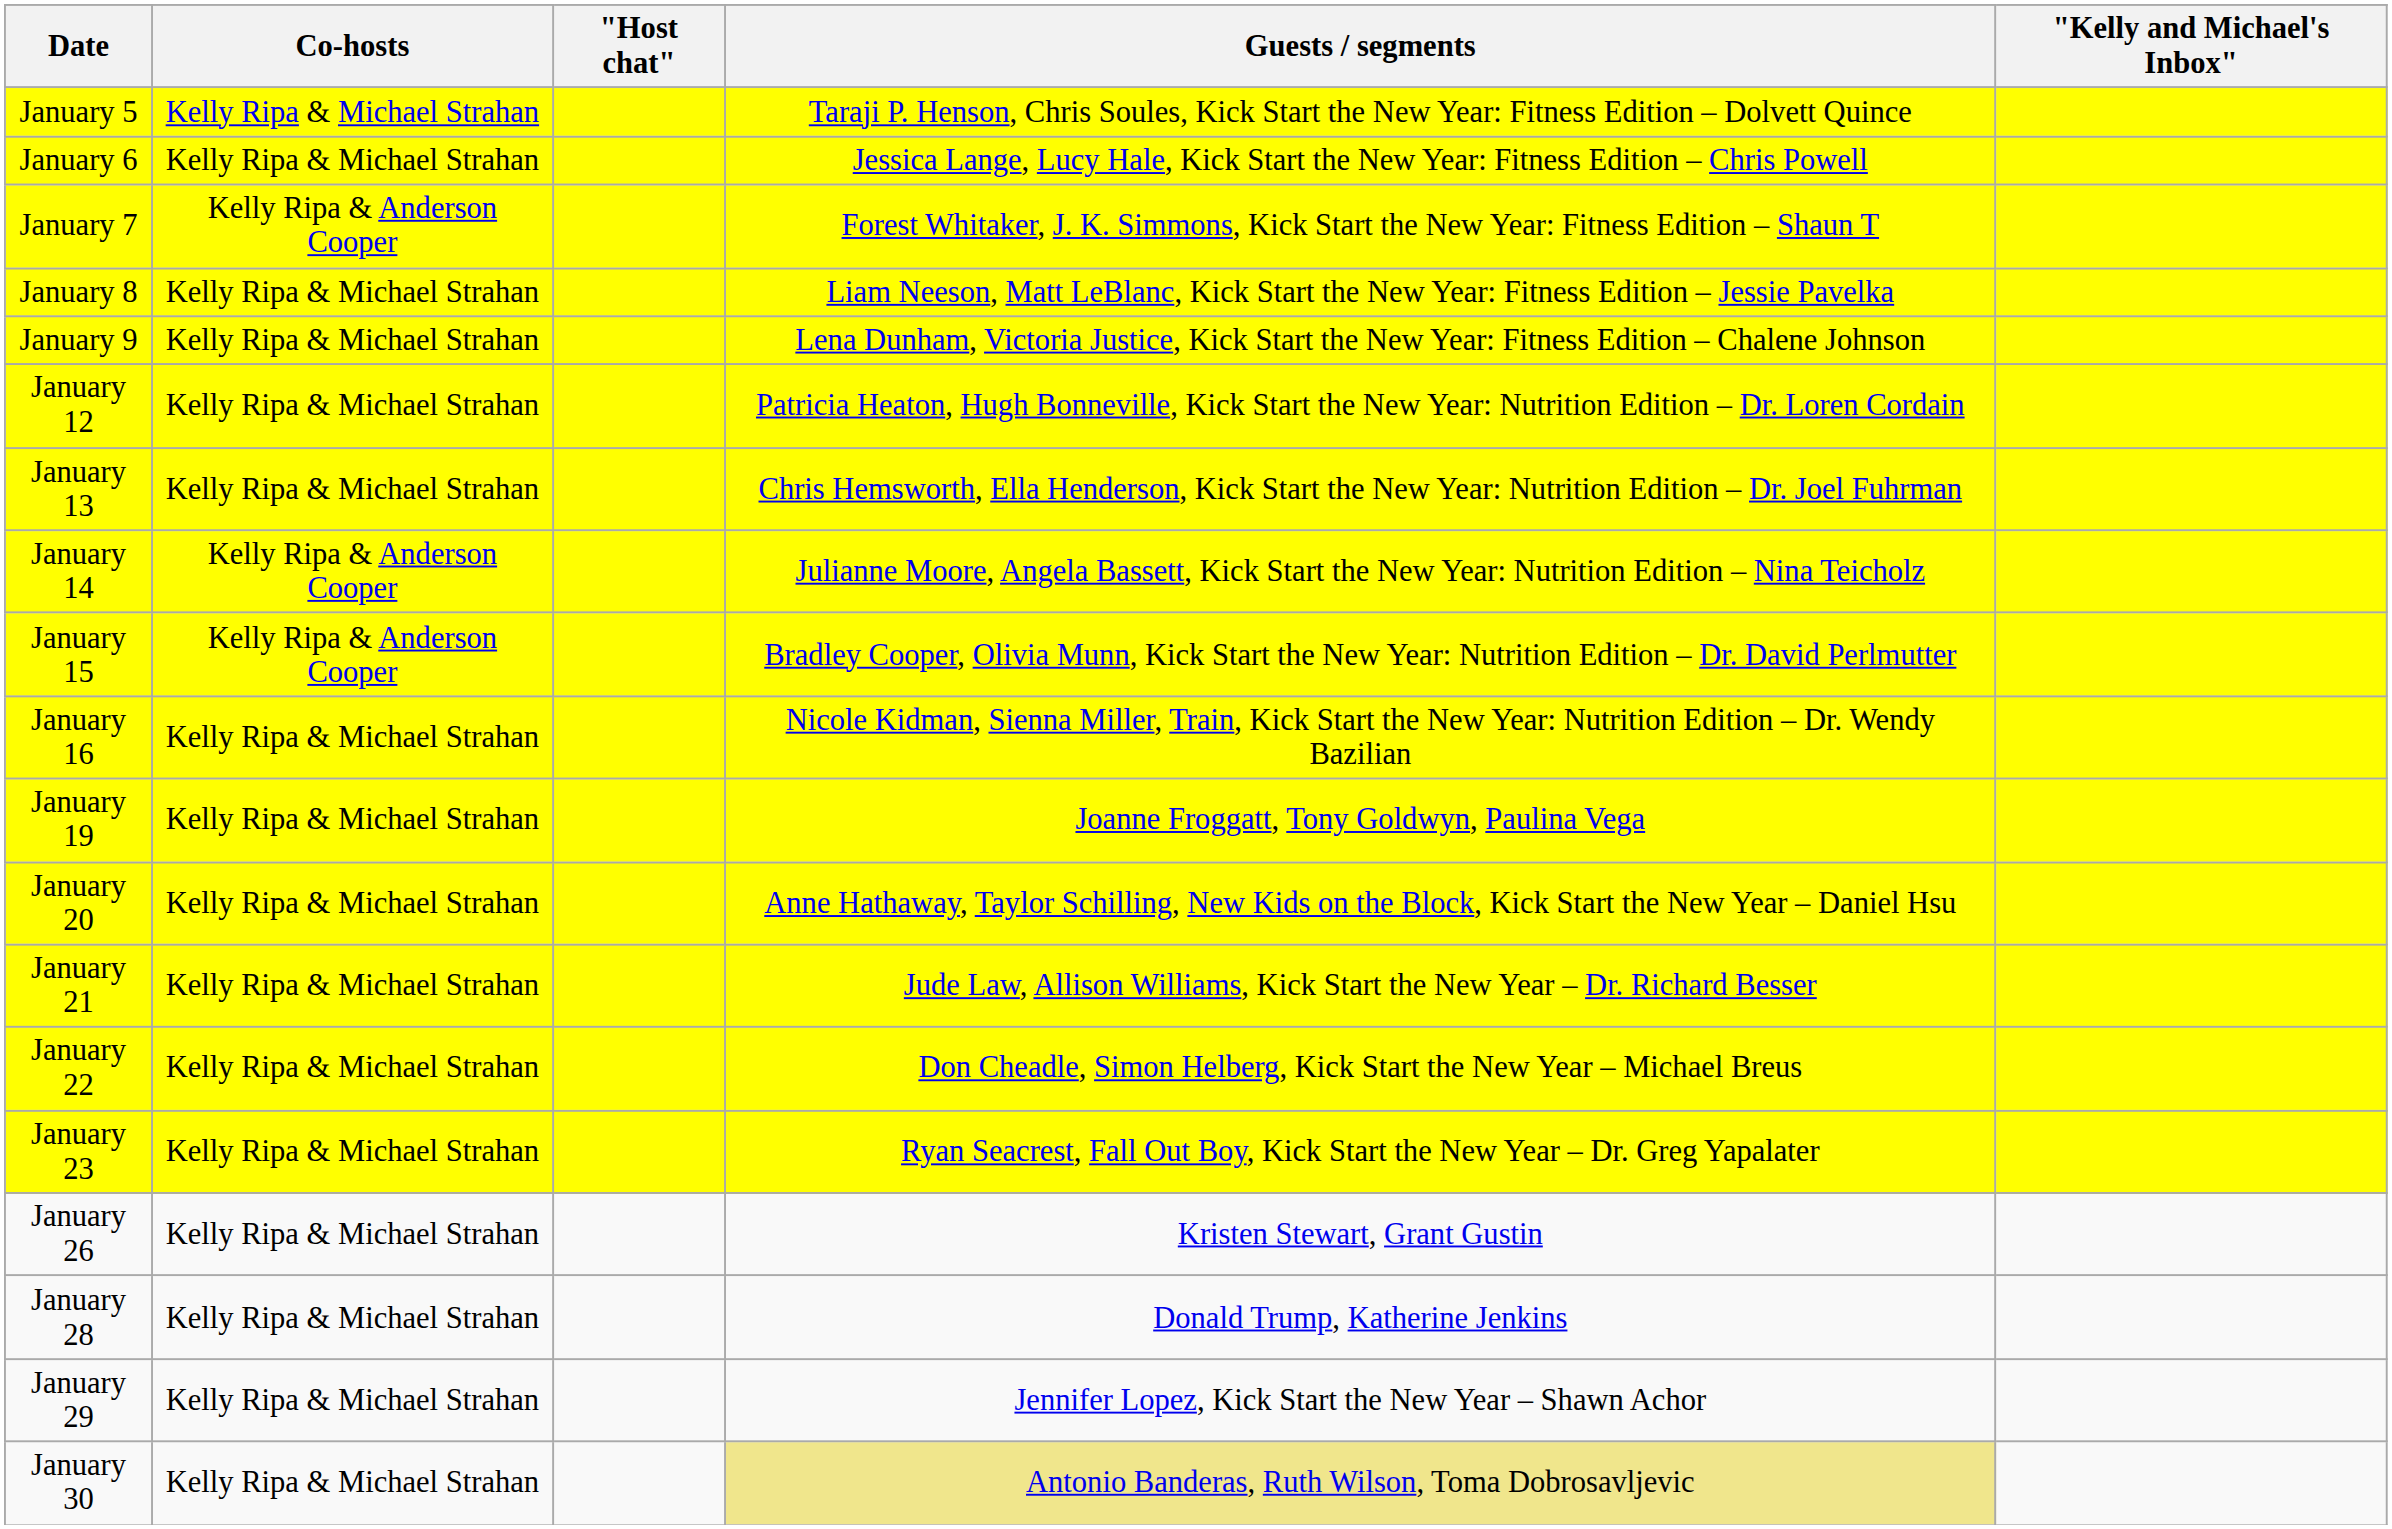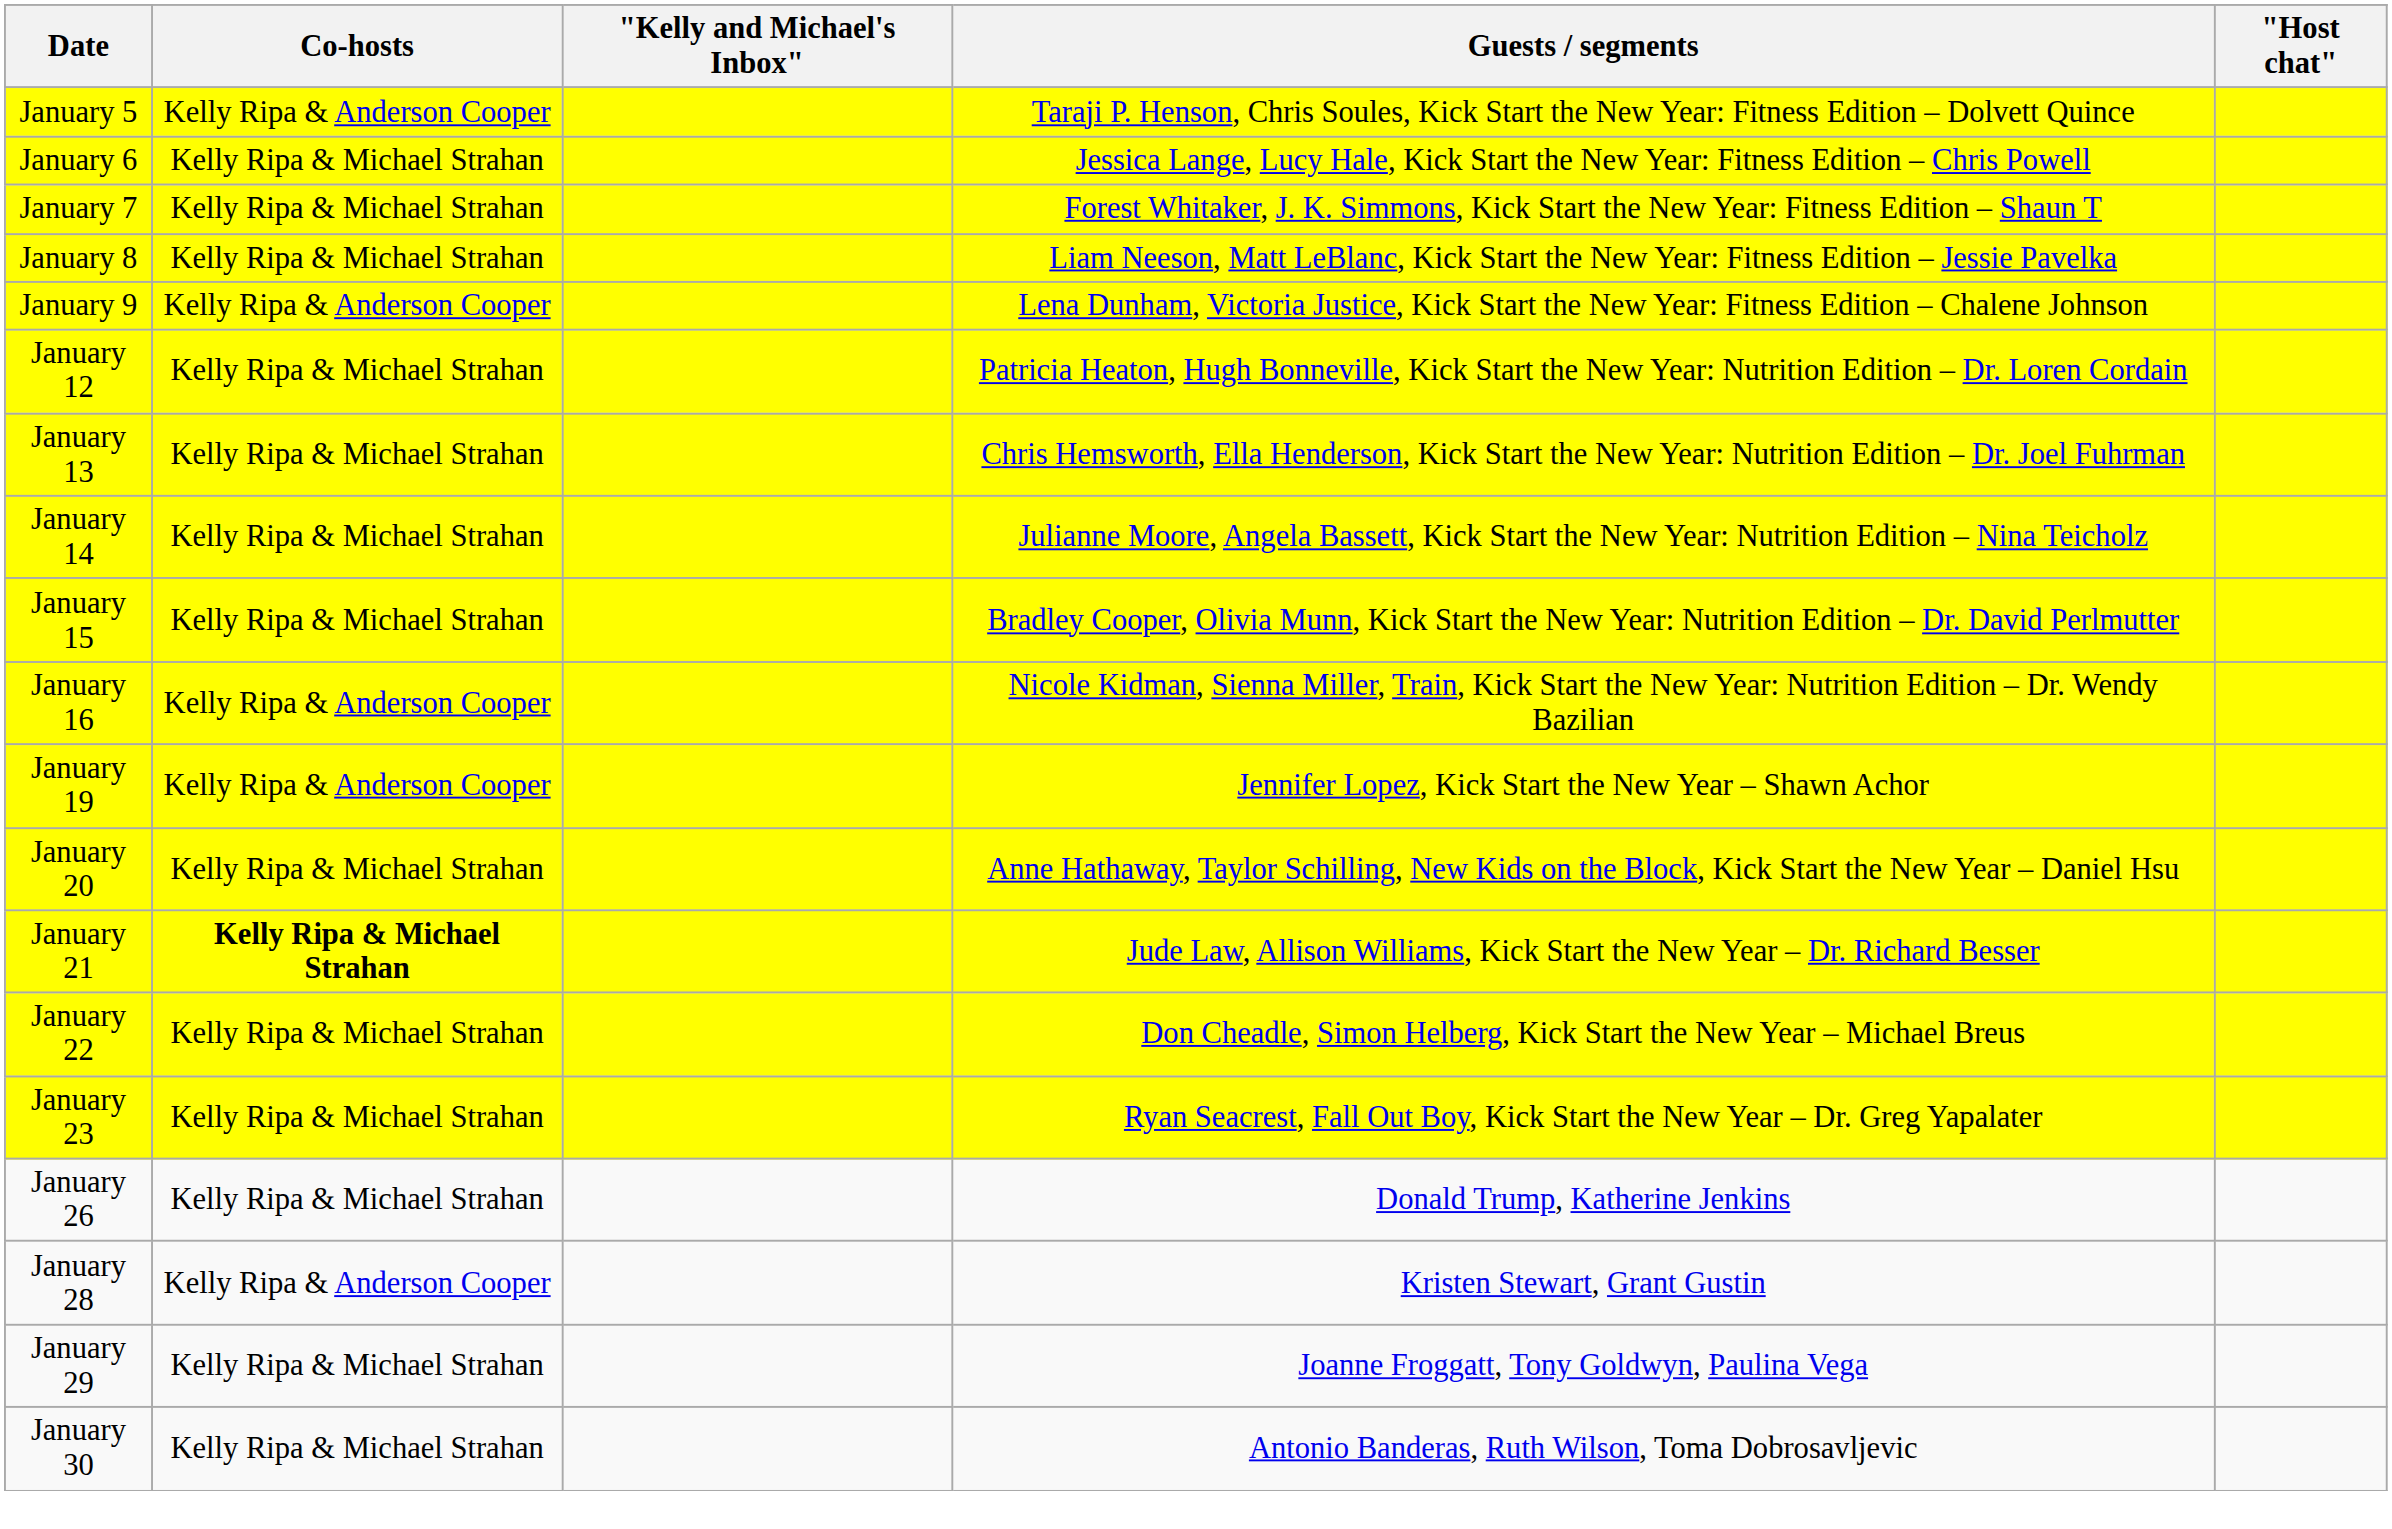 <table class="wikitable sortable" style="text-align:center;">
 <tr>
 <th>Date</th>
 <th>Co-hosts</th>
+<th>"Kelly and Michael's Inbox"</th>
+<th>Guests / segments</th>
 <th>"Host chat"</th>
-<th>Guests / segments</th>
-<th>"Kelly and Michael's Inbox"</th>
 </tr>
 <tr style="background:yellow;">
 <td>January 5</td>
-<td><a href='#'>Kelly Ripa</a> & <a href='#'>Michael Strahan</a></td>
+<td>Kelly Ripa & <a href='#'>Anderson Cooper</a></td>
 <td></td>
 <td><a href='#'>Taraji P. Henson</a>, Chris Soules, Kick Start the New Year: Fitness Edition – Dolvett Quince</td>
 <td></td>
 </tr>
 <tr style="background:yellow;">
 <td>January 6</td>
 <td>Kelly Ripa & Michael Strahan</td>
 <td></td>
 <td><a href='#'>Jessica Lange</a>, <a href='#'>Lucy Hale</a>, Kick Start the New Year: Fitness Edition – <a href='#'>Chris Powell</a></td>
 <td></td>
 </tr>
 <tr style="background:yellow;">
 <td>January 7</td>
-<td>Kelly Ripa & <a href='#'>Anderson Cooper</a></td>
+<td>Kelly Ripa & Michael Strahan</td>
 <td></td>
 <td><a href='#'>Forest Whitaker</a>, <a href='#'>J. K. Simmons</a>, Kick Start the New Year: Fitness Edition – <a href='#'>Shaun T</a></td>
 <td></td>
 </tr>
 <tr style="background:yellow;">
 <td>January 8</td>
 <td>Kelly Ripa & Michael Strahan</td>
 <td></td>
 <td><a href='#'>Liam Neeson</a>, <a href='#'>Matt LeBlanc</a>, Kick Start the New Year: Fitness Edition – <a href='#'>Jessie Pavelka</a></td>
 <td></td>
 </tr>
 <tr style="background:yellow;">
 <td>January 9</td>
-<td>Kelly Ripa & Michael Strahan</td>
+<td>Kelly Ripa & <a href='#'>Anderson Cooper</a></td>
 <td></td>
 <td><a href='#'>Lena Dunham</a>, <a href='#'>Victoria Justice</a>, Kick Start the New Year: Fitness Edition – Chalene Johnson</td>
 <td></td>
 </tr>
 <tr style="background:yellow;">
 <td>January 12</td>
 <td>Kelly Ripa & Michael Strahan</td>
 <td></td>
 <td><a href='#'>Patricia Heaton</a>, <a href='#'>Hugh Bonneville</a>, Kick Start the New Year: Nutrition Edition – <a href='#'>Dr. Loren Cordain</a></td>
 <td></td>
 </tr>
 <tr style="background:yellow;">
 <td>January 13</td>
 <td>Kelly Ripa & Michael Strahan</td>
 <td></td>
 <td><a href='#'>Chris Hemsworth</a>, <a href='#'>Ella Henderson</a>, Kick Start the New Year: Nutrition Edition – <a href='#'>Dr. Joel Fuhrman</a></td>
 <td></td>
 </tr>
 <tr style="background:yellow;">
 <td>January 14</td>
-<td>Kelly Ripa & <a href='#'>Anderson Cooper</a></td>
+<td>Kelly Ripa & Michael Strahan</td>
 <td></td>
 <td><a href='#'>Julianne Moore</a>, <a href='#'>Angela Bassett</a>, Kick Start the New Year: Nutrition Edition – <a href='#'>Nina Teicholz</a></td>
 <td></td>
 </tr>
 <tr style="background:yellow;">
 <td>January 15</td>
-<td>Kelly Ripa & <a href='#'>Anderson Cooper</a></td>
+<td>Kelly Ripa & Michael Strahan</td>
 <td></td>
 <td><a href='#'>Bradley Cooper</a>, <a href='#'>Olivia Munn</a>, Kick Start the New Year: Nutrition Edition – <a href='#'>Dr. David Perlmutter</a></td>
 <td></td>
 </tr>
 <tr style="background:yellow;">
 <td>January 16</td>
-<td>Kelly Ripa & Michael Strahan</td>
+<td>Kelly Ripa & <a href='#'>Anderson Cooper</a></td>
 <td></td>
 <td><a href='#'>Nicole Kidman</a>, <a href='#'>Sienna Miller</a>, <a href='#'>Train</a>, Kick Start the New Year: Nutrition Edition – Dr. Wendy Bazilian</td>
 <td></td>
 </tr>
 <tr style="background:yellow;">
 <td>January 19</td>
-<td>Kelly Ripa & Michael Strahan</td>
+<td>Kelly Ripa & <a href='#'>Anderson Cooper</a></td>
 <td></td>
-<td><a href='#'>Joanne Froggatt</a>, <a href='#'>Tony Goldwyn</a>, <a href='#'>Paulina Vega</a></td>
+<td><a href='#'>Jennifer Lopez</a>, Kick Start the New Year – Shawn Achor</td>
 <td></td>
 </tr>
 <tr style="background:yellow;">
 <td>January 20</td>
 <td>Kelly Ripa & Michael Strahan</td>
 <td></td>
 <td><a href='#'>Anne Hathaway</a>, <a href='#'>Taylor Schilling</a>, <a href='#'>New Kids on the Block</a>, Kick Start the New Year – Daniel Hsu</td>
 <td></td>
 </tr>
 <tr style="background:yellow;">
 <td>January 21</td>
-<td>Kelly Ripa & Michael Strahan</td>
+<td><strong>Kelly Ripa & Michael Strahan</strong></td>
 <td></td>
 <td><a href='#'>Jude Law</a>, <a href='#'>Allison Williams</a>, Kick Start the New Year – <a href='#'>Dr. Richard Besser</a></td>
 <td></td>
 </tr>
 <tr style="background:yellow;">
 <td>January 22</td>
 <td>Kelly Ripa & Michael Strahan</td>
 <td></td>
 <td><a href='#'>Don Cheadle</a>, <a href='#'>Simon Helberg</a>, Kick Start the New Year – Michael Breus</td>
 <td></td>
 </tr>
 <tr style="background:yellow;">
 <td>January 23</td>
 <td>Kelly Ripa & Michael Strahan</td>
 <td></td>
 <td><a href='#'>Ryan Seacrest</a>, <a href='#'>Fall Out Boy</a>, Kick Start the New Year – Dr. Greg Yapalater</td>
 <td></td>
 </tr>
 <tr>
 <td>January 26</td>
 <td>Kelly Ripa & Michael Strahan</td>
 <td></td>
-<td><a href='#'>Kristen Stewart</a>, <a href='#'>Grant Gustin</a></td>
+<td><a href='#'>Donald Trump</a>, <a href='#'>Katherine Jenkins</a></td>
 <td></td>
 </tr>
 <tr>
 <td>January 28</td>
-<td>Kelly Ripa & Michael Strahan</td>
+<td>Kelly Ripa & <a href='#'>Anderson Cooper</a></td>
 <td></td>
-<td><a href='#'>Donald Trump</a>, <a href='#'>Katherine Jenkins</a></td>
+<td><a href='#'>Kristen Stewart</a>, <a href='#'>Grant Gustin</a></td>
 <td></td>
 </tr>
 <tr>
 <td>January 29</td>
 <td>Kelly Ripa & Michael Strahan</td>
 <td></td>
-<td><a href='#'>Jennifer Lopez</a>, Kick Start the New Year – Shawn Achor</td>
+<td><a href='#'>Joanne Froggatt</a>, <a href='#'>Tony Goldwyn</a>, <a href='#'>Paulina Vega</a></td>
 <td></td>
 </tr>
 <tr>
 <td>January 30</td>
 <td>Kelly Ripa & Michael Strahan</td>
 <td></td>
-<td style="background: khaki;"><a href='#'>Antonio Banderas</a>, <a href='#'>Ruth Wilson</a>, Toma Dobrosavljevic</td>
+<td><a href='#'>Antonio Banderas</a>, <a href='#'>Ruth Wilson</a>, Toma Dobrosavljevic</td>
 <td></td>
 </tr>
 </table>
